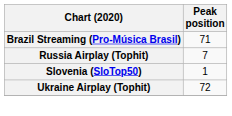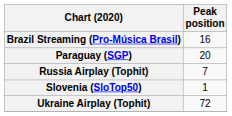 <table class="wikitable plainrowheaders sortable" style="text-align:center">
 <tr>
 <th scope="col">Chart (2020)</th>
 <th scope="col">Peak<br>position</th>
 </tr>
 <tr>
 <th scope="row">Brazil Streaming (<a href='#'>Pro-Música Brasil</a>)</th>
-<td>71</td>
+<td>16</td>
+</tr>
+<tr>
+<th scope="row">Paraguay (<a href='#'>SGP</a>)</th>
+<td>20</td>
 </tr>
 <tr>
 <th scope="row">Russia Airplay (Tophit)</th>
 <td>7</td>
 </tr>
 <tr>
 <th scope=row>Slovenia (<a href='#'>SloTop50</a>)</th>
 <td>1</td>
 </tr>
 <tr>
 <th scope="row">Ukraine Airplay (Tophit)</th>
 <td>72</td>
 </tr>
 <tr>
 </tr>
 </table>
